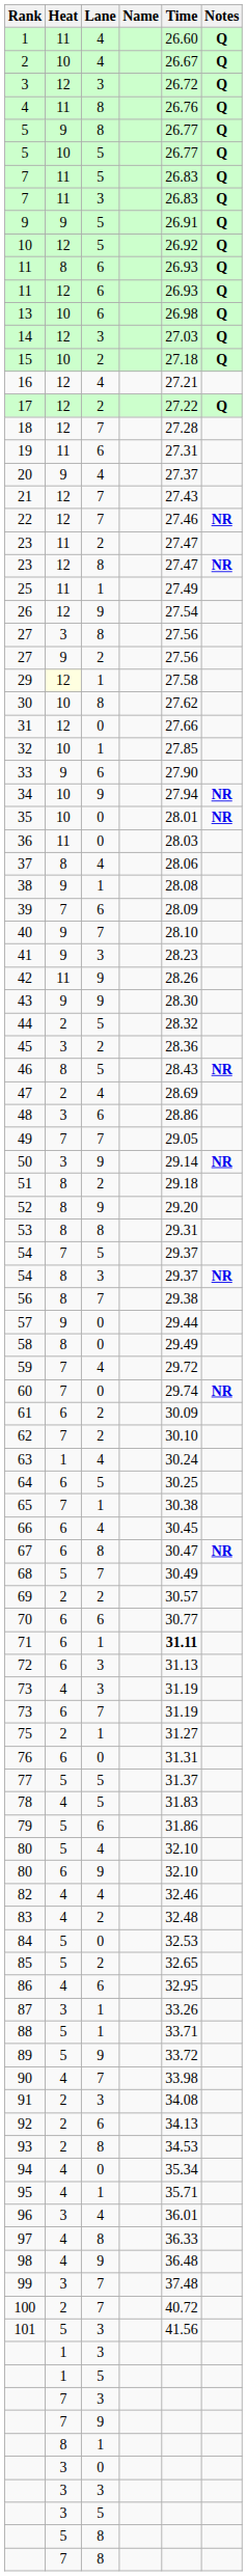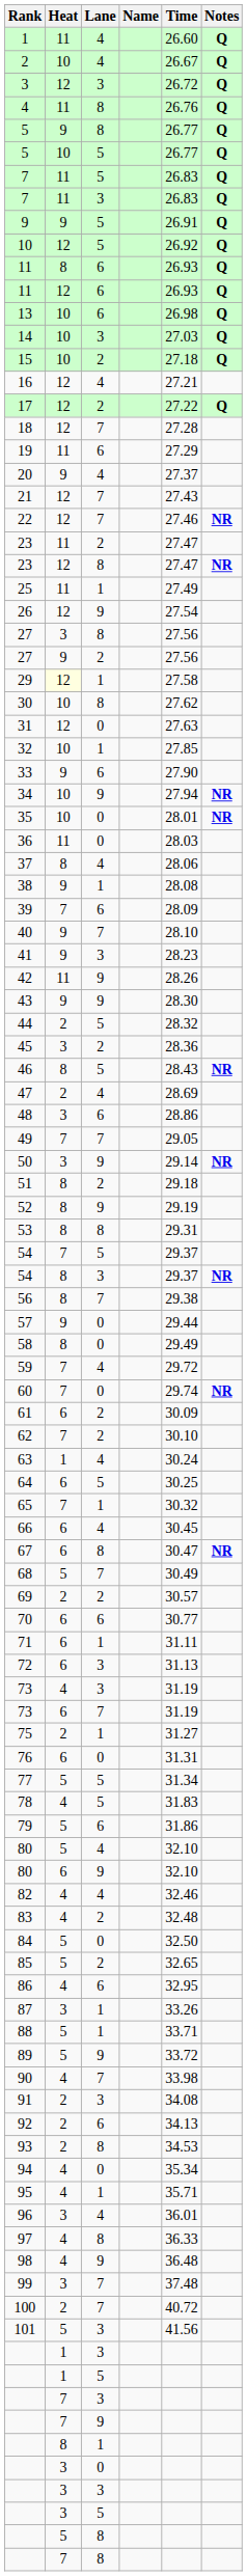 <table class="wikitable sortable" style="text-align:center">
 <tr>
 <th>Rank</th>
 <th>Heat</th>
 <th>Lane</th>
 <th>Name</th>
 <th>Time</th>
 <th>Notes</th>
 </tr>
 <tr bgcolor=ccffcc>
 <td>1</td>
 <td>11</td>
 <td>4</td>
 <td align=left></td>
 <td>26.60</td>
 <td><strong>Q</strong></td>
 </tr>
 <tr bgcolor=ccffcc>
 <td>2</td>
 <td>10</td>
 <td>4</td>
 <td align=left></td>
 <td>26.67</td>
 <td><strong>Q</strong></td>
 </tr>
 <tr bgcolor=ccffcc>
 <td>3</td>
 <td>12</td>
 <td>3</td>
 <td align=left></td>
 <td>26.72</td>
 <td><strong>Q</strong></td>
 </tr>
 <tr bgcolor=ccffcc>
 <td>4</td>
 <td>11</td>
 <td>8</td>
 <td align=left></td>
 <td>26.76</td>
 <td><strong>Q</strong></td>
 </tr>
 <tr bgcolor=ccffcc>
 <td>5</td>
 <td>9</td>
 <td>8</td>
 <td align=left></td>
 <td>26.77</td>
 <td><strong>Q</strong></td>
 </tr>
 <tr bgcolor=ccffcc>
 <td>5</td>
 <td>10</td>
 <td>5</td>
 <td align=left></td>
 <td>26.77</td>
 <td><strong>Q</strong></td>
 </tr>
 <tr bgcolor=ccffcc>
 <td>7</td>
 <td>11</td>
 <td>5</td>
 <td align=left></td>
 <td>26.83</td>
 <td><strong>Q</strong></td>
 </tr>
 <tr bgcolor=ccffcc>
 <td>7</td>
 <td>11</td>
 <td>3</td>
 <td align=left></td>
 <td>26.83</td>
 <td><strong>Q</strong></td>
 </tr>
 <tr bgcolor=ccffcc>
 <td>9</td>
 <td>9</td>
 <td>5</td>
 <td align=left></td>
 <td>26.91</td>
 <td><strong>Q</strong></td>
 </tr>
 <tr bgcolor=ccffcc>
 <td>10</td>
 <td>12</td>
 <td>5</td>
 <td align=left></td>
 <td>26.92</td>
 <td><strong>Q</strong></td>
 </tr>
 <tr bgcolor=ccffcc>
 <td>11</td>
 <td>8</td>
 <td>6</td>
 <td align=left></td>
 <td>26.93</td>
 <td><strong>Q</strong></td>
 </tr>
 <tr bgcolor=ccffcc>
 <td>11</td>
 <td>12</td>
 <td>6</td>
 <td align=left></td>
 <td>26.93</td>
 <td><strong>Q</strong></td>
 </tr>
 <tr bgcolor=ccffcc>
 <td>13</td>
 <td>10</td>
 <td>6</td>
 <td align=left></td>
 <td>26.98</td>
 <td><strong>Q</strong></td>
 </tr>
 <tr bgcolor=ccffcc>
 <td>14</td>
-<td>12</td>
+<td>10</td>
 <td>3</td>
 <td align=left></td>
 <td>27.03</td>
 <td><strong>Q</strong></td>
 </tr>
 <tr bgcolor=ccffcc>
 <td>15</td>
 <td>10</td>
 <td>2</td>
 <td align=left></td>
 <td>27.18</td>
 <td><strong>Q</strong></td>
 </tr>
 <tr>
 <td>16</td>
 <td>12</td>
 <td>4</td>
 <td align=left></td>
 <td>27.21</td>
 <td></td>
 </tr>
 <tr bgcolor=ccffcc>
 <td>17</td>
 <td>12</td>
 <td>2</td>
 <td align=left></td>
 <td>27.22</td>
 <td><strong>Q</strong></td>
 </tr>
 <tr>
 <td>18</td>
 <td>12</td>
 <td>7</td>
 <td align=left></td>
 <td>27.28</td>
 <td></td>
 </tr>
 <tr>
 <td>19</td>
 <td>11</td>
 <td>6</td>
 <td align=left></td>
-<td>27.31</td>
+<td>27.29</td>
 <td></td>
 </tr>
 <tr>
 <td>20</td>
 <td>9</td>
 <td>4</td>
 <td align=left></td>
 <td>27.37</td>
 <td></td>
 </tr>
 <tr>
 <td>21</td>
 <td>12</td>
 <td>7</td>
 <td align=left></td>
 <td>27.43</td>
 <td></td>
 </tr>
 <tr>
 <td>22</td>
 <td>12</td>
 <td>7</td>
 <td align=left></td>
 <td>27.46</td>
 <td><strong><a href='#'>NR</a></strong></td>
 </tr>
 <tr>
 <td>23</td>
 <td>11</td>
 <td>2</td>
 <td align=left></td>
 <td>27.47</td>
 <td></td>
 </tr>
 <tr>
 <td>23</td>
 <td>12</td>
 <td>8</td>
 <td align=left></td>
 <td>27.47</td>
 <td><strong><a href='#'>NR</a></strong></td>
 </tr>
 <tr>
 <td>25</td>
 <td>11</td>
 <td>1</td>
 <td align=left></td>
 <td>27.49</td>
 <td></td>
 </tr>
 <tr>
 <td>26</td>
 <td>12</td>
 <td>9</td>
 <td align=left></td>
 <td>27.54</td>
 <td></td>
 </tr>
 <tr>
 <td>27</td>
 <td>3</td>
 <td>8</td>
 <td align=left></td>
 <td>27.56</td>
 <td></td>
 </tr>
 <tr>
 <td>27</td>
 <td>9</td>
 <td>2</td>
 <td align=left></td>
 <td>27.56</td>
 <td></td>
 </tr>
 <tr>
 <td>29</td>
 <td style="background: lightyellow;">12</td>
 <td>1</td>
 <td align=left></td>
 <td>27.58</td>
 <td></td>
 </tr>
 <tr>
 <td>30</td>
 <td>10</td>
 <td>8</td>
 <td align=left></td>
 <td>27.62</td>
 <td></td>
 </tr>
 <tr>
 <td>31</td>
 <td>12</td>
 <td>0</td>
 <td align=left></td>
-<td>27.66</td>
+<td>27.63</td>
 <td></td>
 </tr>
 <tr>
 <td>32</td>
 <td>10</td>
 <td>1</td>
 <td align=left></td>
 <td>27.85</td>
 <td></td>
 </tr>
 <tr>
 <td>33</td>
 <td>9</td>
 <td>6</td>
 <td align=left></td>
 <td>27.90</td>
 <td></td>
 </tr>
 <tr>
 <td>34</td>
 <td>10</td>
 <td>9</td>
 <td align=left></td>
 <td>27.94</td>
 <td><strong><a href='#'>NR</a></strong></td>
 </tr>
 <tr>
 <td>35</td>
 <td>10</td>
 <td>0</td>
 <td align=left></td>
 <td>28.01</td>
 <td><strong><a href='#'>NR</a></strong></td>
 </tr>
 <tr>
 <td>36</td>
 <td>11</td>
 <td>0</td>
 <td align=left></td>
 <td>28.03</td>
 <td></td>
 </tr>
 <tr>
 <td>37</td>
 <td>8</td>
 <td>4</td>
 <td align=left></td>
 <td>28.06</td>
 <td></td>
 </tr>
 <tr>
 <td>38</td>
 <td>9</td>
 <td>1</td>
 <td align=left></td>
 <td>28.08</td>
 <td></td>
 </tr>
 <tr>
 <td>39</td>
 <td>7</td>
 <td>6</td>
 <td align=left></td>
 <td>28.09</td>
 <td></td>
 </tr>
 <tr>
 <td>40</td>
 <td>9</td>
 <td>7</td>
 <td align=left></td>
 <td>28.10</td>
 <td></td>
 </tr>
 <tr>
 <td>41</td>
 <td>9</td>
 <td>3</td>
 <td align=left></td>
 <td>28.23</td>
 <td></td>
 </tr>
 <tr>
 <td>42</td>
 <td>11</td>
 <td>9</td>
 <td align=left></td>
 <td>28.26</td>
 <td></td>
 </tr>
 <tr>
 <td>43</td>
 <td>9</td>
 <td>9</td>
 <td align=left></td>
 <td>28.30</td>
 <td></td>
 </tr>
 <tr>
 <td>44</td>
 <td>2</td>
 <td>5</td>
 <td align=left></td>
 <td>28.32</td>
 <td></td>
 </tr>
 <tr>
 <td>45</td>
 <td>3</td>
 <td>2</td>
 <td align=left></td>
 <td>28.36</td>
 <td></td>
 </tr>
 <tr>
 <td>46</td>
 <td>8</td>
 <td>5</td>
 <td align=left></td>
 <td>28.43</td>
 <td><strong><a href='#'>NR</a></strong></td>
 </tr>
 <tr>
 <td>47</td>
 <td>2</td>
 <td>4</td>
 <td align=left></td>
 <td>28.69</td>
 <td></td>
 </tr>
 <tr>
 <td>48</td>
 <td>3</td>
 <td>6</td>
 <td align=left></td>
 <td>28.86</td>
 <td></td>
 </tr>
 <tr>
 <td>49</td>
 <td>7</td>
 <td>7</td>
 <td align=left></td>
 <td>29.05</td>
 <td></td>
 </tr>
 <tr>
 <td>50</td>
 <td>3</td>
 <td>9</td>
 <td align=left></td>
 <td>29.14</td>
 <td><strong><a href='#'>NR</a></strong></td>
 </tr>
 <tr>
 <td>51</td>
 <td>8</td>
 <td>2</td>
 <td align=left></td>
 <td>29.18</td>
 <td></td>
 </tr>
 <tr>
 <td>52</td>
 <td>8</td>
 <td>9</td>
 <td align=left></td>
-<td>29.20</td>
+<td>29.19</td>
 <td></td>
 </tr>
 <tr>
 <td>53</td>
 <td>8</td>
 <td>8</td>
 <td align=left></td>
 <td>29.31</td>
 <td></td>
 </tr>
 <tr>
 <td>54</td>
 <td>7</td>
 <td>5</td>
 <td align=left></td>
 <td>29.37</td>
 <td></td>
 </tr>
 <tr>
 <td>54</td>
 <td>8</td>
 <td>3</td>
 <td align=left></td>
 <td>29.37</td>
 <td><strong><a href='#'>NR</a></strong></td>
 </tr>
 <tr>
 <td>56</td>
 <td>8</td>
 <td>7</td>
 <td align=left></td>
 <td>29.38</td>
 <td></td>
 </tr>
 <tr>
 <td>57</td>
 <td>9</td>
 <td>0</td>
 <td align=left></td>
 <td>29.44</td>
 <td></td>
 </tr>
 <tr>
 <td>58</td>
 <td>8</td>
 <td>0</td>
 <td align=left></td>
 <td>29.49</td>
 <td></td>
 </tr>
 <tr>
 <td>59</td>
 <td>7</td>
 <td>4</td>
 <td align=left></td>
 <td>29.72</td>
 <td></td>
 </tr>
 <tr>
 <td>60</td>
 <td>7</td>
 <td>0</td>
 <td align=left></td>
 <td>29.74</td>
 <td><strong><a href='#'>NR</a></strong></td>
 </tr>
 <tr>
 <td>61</td>
 <td>6</td>
 <td>2</td>
 <td align=left></td>
 <td>30.09</td>
 <td></td>
 </tr>
 <tr>
 <td>62</td>
 <td>7</td>
 <td>2</td>
 <td align=left></td>
 <td>30.10</td>
 <td></td>
 </tr>
 <tr>
 <td>63</td>
 <td>1</td>
 <td>4</td>
 <td align=left></td>
 <td>30.24</td>
 <td></td>
 </tr>
 <tr>
 <td>64</td>
 <td>6</td>
 <td>5</td>
 <td align=left></td>
 <td>30.25</td>
 <td></td>
 </tr>
 <tr>
 <td>65</td>
 <td>7</td>
 <td>1</td>
 <td align=left></td>
-<td>30.38</td>
+<td>30.32</td>
 <td></td>
 </tr>
 <tr>
 <td>66</td>
 <td>6</td>
 <td>4</td>
 <td align=left></td>
 <td>30.45</td>
 <td></td>
 </tr>
 <tr>
 <td>67</td>
 <td>6</td>
 <td>8</td>
 <td align=left></td>
 <td>30.47</td>
 <td><strong><a href='#'>NR</a></strong></td>
 </tr>
 <tr>
 <td>68</td>
 <td>5</td>
 <td>7</td>
 <td align=left></td>
 <td>30.49</td>
 <td></td>
 </tr>
 <tr>
 <td>69</td>
 <td>2</td>
 <td>2</td>
 <td align=left></td>
 <td>30.57</td>
 <td></td>
 </tr>
 <tr>
 <td>70</td>
 <td>6</td>
 <td>6</td>
 <td align=left></td>
 <td>30.77</td>
 <td></td>
 </tr>
 <tr>
 <td>71</td>
 <td>6</td>
 <td>1</td>
 <td align=left></td>
-<td><strong>31.11</strong></td>
+<td>31.11</td>
 <td></td>
 </tr>
 <tr>
 <td>72</td>
 <td>6</td>
 <td>3</td>
 <td align=left></td>
 <td>31.13</td>
 <td></td>
 </tr>
 <tr>
 <td>73</td>
 <td>4</td>
 <td>3</td>
 <td align=left></td>
 <td>31.19</td>
 <td></td>
 </tr>
 <tr>
 <td>73</td>
 <td>6</td>
 <td>7</td>
 <td align=left></td>
 <td>31.19</td>
 <td></td>
 </tr>
 <tr>
 <td>75</td>
 <td>2</td>
 <td>1</td>
 <td align=left></td>
 <td>31.27</td>
 <td></td>
 </tr>
 <tr>
 <td>76</td>
 <td>6</td>
 <td>0</td>
 <td align=left></td>
 <td>31.31</td>
 <td></td>
 </tr>
 <tr>
 <td>77</td>
 <td>5</td>
 <td>5</td>
 <td align=left></td>
-<td>31.37</td>
+<td>31.34</td>
 <td></td>
 </tr>
 <tr>
 <td>78</td>
 <td>4</td>
 <td>5</td>
 <td align=left></td>
 <td>31.83</td>
 <td></td>
 </tr>
 <tr>
 <td>79</td>
 <td>5</td>
 <td>6</td>
 <td align=left></td>
 <td>31.86</td>
 <td></td>
 </tr>
 <tr>
 <td>80</td>
 <td>5</td>
 <td>4</td>
 <td align=left></td>
 <td>32.10</td>
 <td></td>
 </tr>
 <tr>
 <td>80</td>
 <td>6</td>
 <td>9</td>
 <td align=left></td>
 <td>32.10</td>
 <td></td>
 </tr>
 <tr>
 <td>82</td>
 <td>4</td>
 <td>4</td>
 <td align=left></td>
 <td>32.46</td>
 <td></td>
 </tr>
 <tr>
 <td>83</td>
 <td>4</td>
 <td>2</td>
 <td align=left></td>
 <td>32.48</td>
 <td></td>
 </tr>
 <tr>
 <td>84</td>
 <td>5</td>
 <td>0</td>
 <td align=left></td>
-<td>32.53</td>
+<td>32.50</td>
 <td></td>
 </tr>
 <tr>
 <td>85</td>
 <td>5</td>
 <td>2</td>
 <td align=left></td>
 <td>32.65</td>
 <td></td>
 </tr>
 <tr>
 <td>86</td>
 <td>4</td>
 <td>6</td>
 <td align=left></td>
 <td>32.95</td>
 <td></td>
 </tr>
 <tr>
 <td>87</td>
 <td>3</td>
 <td>1</td>
 <td align=left></td>
 <td>33.26</td>
 <td></td>
 </tr>
 <tr>
 <td>88</td>
 <td>5</td>
 <td>1</td>
 <td align=left></td>
 <td>33.71</td>
 <td></td>
 </tr>
 <tr>
 <td>89</td>
 <td>5</td>
 <td>9</td>
 <td align=left></td>
 <td>33.72</td>
 <td></td>
 </tr>
 <tr>
 <td>90</td>
 <td>4</td>
 <td>7</td>
 <td align=left></td>
 <td>33.98</td>
 <td></td>
 </tr>
 <tr>
 <td>91</td>
 <td>2</td>
 <td>3</td>
 <td align=left></td>
 <td>34.08</td>
 <td></td>
 </tr>
 <tr>
 <td>92</td>
 <td>2</td>
 <td>6</td>
 <td align=left></td>
 <td>34.13</td>
 <td></td>
 </tr>
 <tr>
 <td>93</td>
 <td>2</td>
 <td>8</td>
 <td align=left></td>
 <td>34.53</td>
 <td></td>
 </tr>
 <tr>
 <td>94</td>
 <td>4</td>
 <td>0</td>
 <td align=left></td>
 <td>35.34</td>
 <td></td>
 </tr>
 <tr>
 <td>95</td>
 <td>4</td>
 <td>1</td>
 <td align=left></td>
 <td>35.71</td>
 <td></td>
 </tr>
 <tr>
 <td>96</td>
 <td>3</td>
 <td>4</td>
 <td align=left></td>
 <td>36.01</td>
 <td></td>
 </tr>
 <tr>
 <td>97</td>
 <td>4</td>
 <td>8</td>
 <td align=left></td>
 <td>36.33</td>
 <td></td>
 </tr>
 <tr>
 <td>98</td>
 <td>4</td>
 <td>9</td>
 <td align=left></td>
 <td>36.48</td>
 <td></td>
 </tr>
 <tr>
 <td>99</td>
 <td>3</td>
 <td>7</td>
 <td align=left></td>
 <td>37.48</td>
 <td></td>
 </tr>
 <tr>
 <td>100</td>
 <td>2</td>
 <td>7</td>
 <td align=left></td>
 <td>40.72</td>
 <td></td>
 </tr>
 <tr>
 <td>101</td>
 <td>5</td>
 <td>3</td>
 <td align=left></td>
 <td>41.56</td>
 <td></td>
 </tr>
 <tr>
 <td></td>
 <td>1</td>
 <td>3</td>
 <td align=left></td>
 <td></td>
 <td></td>
 </tr>
 <tr>
 <td></td>
 <td>1</td>
 <td>5</td>
 <td align=left></td>
 <td></td>
 <td></td>
 </tr>
 <tr>
 <td></td>
 <td>7</td>
 <td>3</td>
 <td align=left></td>
 <td></td>
 <td></td>
 </tr>
 <tr>
 <td></td>
 <td>7</td>
 <td>9</td>
 <td align=left></td>
 <td></td>
 <td></td>
 </tr>
 <tr>
 <td></td>
 <td>8</td>
 <td>1</td>
 <td align=left></td>
 <td></td>
 <td></td>
 </tr>
 <tr>
 <td></td>
 <td>3</td>
 <td>0</td>
 <td align=left></td>
 <td></td>
 <td></td>
 </tr>
 <tr>
 <td></td>
 <td>3</td>
 <td>3</td>
 <td align=left></td>
 <td></td>
 <td></td>
 </tr>
 <tr>
 <td></td>
 <td>3</td>
 <td>5</td>
 <td align=left></td>
 <td></td>
 <td></td>
 </tr>
 <tr>
 <td></td>
 <td>5</td>
 <td>8</td>
 <td align=left></td>
 <td></td>
 <td></td>
 </tr>
 <tr>
 <td></td>
 <td>7</td>
 <td>8</td>
 <td align=left></td>
 <td></td>
 <td></td>
 </tr>
 </table>
